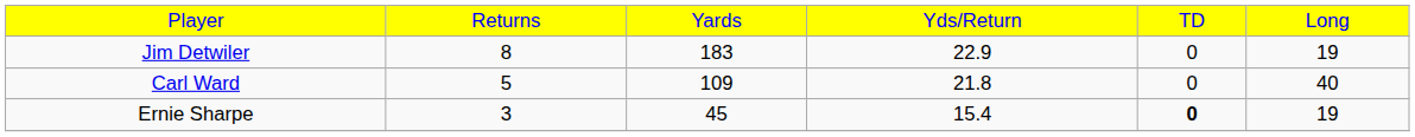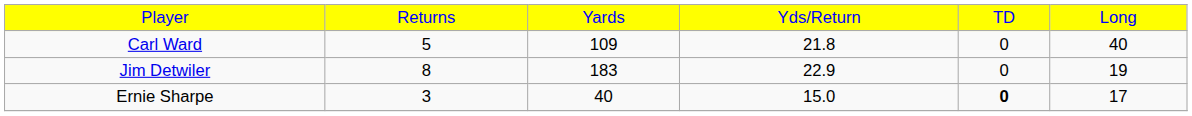 <table class="wikitable" width="90%">
 <tr align="center"  style="background:yellow;color:blue;">
 <td>Player</td>
 <td>Returns</td>
 <td>Yards</td>
 <td>Yds/Return</td>
 <td>TD</td>
 <td>Long</td>
 </tr>
 <tr align="center" bgcolor="">
+<td><a href='#'>Carl Ward</a></td>
+<td>5</td>
+<td>109</td>
+<td>21.8</td>
+<td>0</td>
+<td>40</td>
+</tr>
+<tr align="center" bgcolor="">
 <td><a href='#'>Jim Detwiler</a></td>
 <td>8</td>
 <td>183</td>
 <td>22.9</td>
 <td>0</td>
 <td>19</td>
 </tr>
 <tr align="center" bgcolor="">
-<td><a href='#'>Carl Ward</a></td>
-<td>5</td>
-<td>109</td>
-<td>21.8</td>
-<td>0</td>
-<td>40</td>
-</tr>
-<tr align="center" bgcolor="">
 <td>Ernie Sharpe</td>
 <td>3</td>
-<td>45</td>
-<td>15.4</td>
+<td>40</td>
+<td>15.0</td>
 <td><strong>0</strong></td>
-<td>19</td>
+<td>17</td>
 </tr>
 <tr>
 </tr>
 </table>
